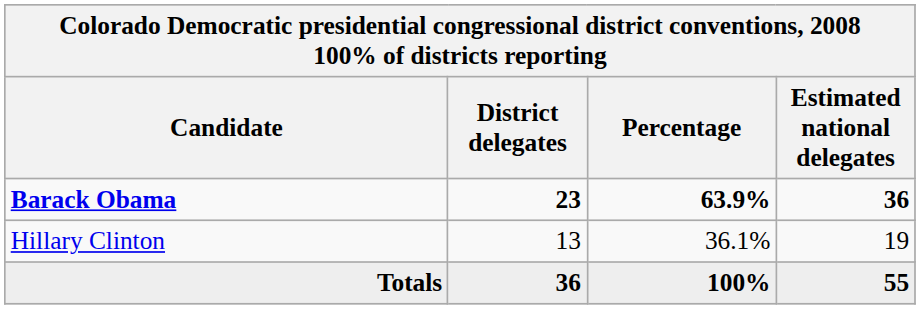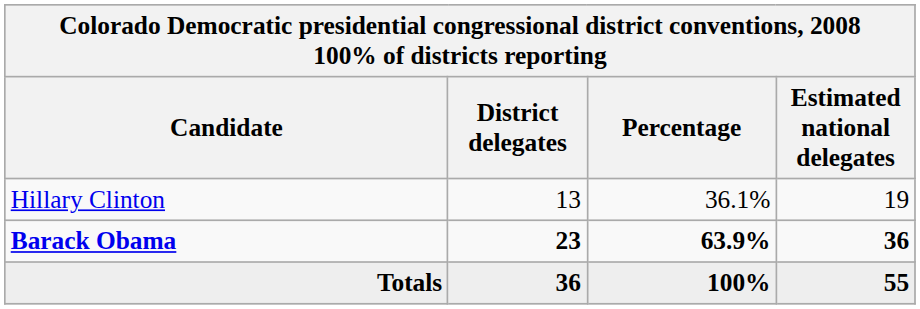 <table class="wikitable" style="font-size: 95%; text-align:right;">
 <tr>
 <th colspan="4">Colorado Democratic presidential congressional district conventions, 2008<br>100% of districts reporting</th>
 </tr>
 <tr>
 <th style="width: 17em">Candidate</th>
 <th style="width: 5em">District delegates</th>
 <th style="width: 7em">Percentage</th>
 <th style="width: 5em">Estimated national delegates</th>
 </tr>
 <tr>
+<td align="left"><a href='#'>Hillary Clinton</a></td>
+<td>13</td>
+<td>36.1%</td>
+<td>19</td>
+</tr>
+<tr>
 <td align="left"><strong><a href='#'>Barack Obama</a></strong></td>
 <td><strong>23</strong></td>
 <td><strong>63.9%</strong></td>
 <td><strong>36</strong></td>
-</tr>
-<tr>
-<td align="left"><a href='#'>Hillary Clinton</a></td>
-<td>13</td>
-<td>36.1%</td>
-<td>19</td>
 </tr>
 <tr bgcolor="#EEEEEE" style="margin-right:0.5em">
 <td><strong>Totals</strong></td>
 <td><strong>36</strong></td>
 <td><strong>100%</strong></td>
 <td><strong>55</strong></td>
 </tr>
 </table>
